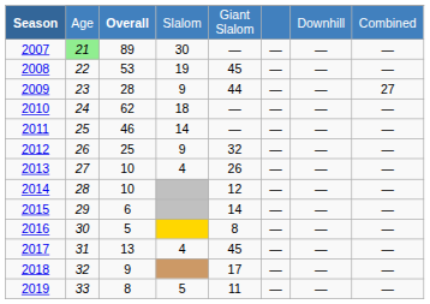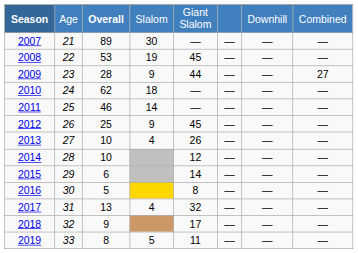 <table class="wikitable"  style="font-size:95%; text-align:center; border:gray solid 1px; width:40%;">
 <tr style="background:#369; color:white;">
 <td rowspan="2" style="width:6%;"><strong>Season</strong></td>
 </tr>
 <tr style="background:#4180be; color:white;">
 <td style="width:3%;">Age</td>
 <td style="width:5%;"><strong>Overall</strong></td>
 <td style="width:5%;">Slalom</td>
 <td style="width:5%;">Giant<br>Slalom</td>
 <td style="width:5%;"></td>
 <td style="width:5%;">Downhill</td>
 <td style="width:5%;">Combined</td>
 </tr>
 <tr>
 <td><a href='#'>2007</a></td>
-<td style="background: lightgreen;"><em>21</em></td>
+<td><em>21</em></td>
 <td>89</td>
 <td>30</td>
 <td>—</td>
 <td>—</td>
 <td>—</td>
 <td>—</td>
 </tr>
 <tr>
 <td><a href='#'>2008</a></td>
 <td><em>22</em></td>
 <td>53</td>
 <td>19</td>
 <td>45</td>
 <td>—</td>
 <td>—</td>
 <td>—</td>
 </tr>
 <tr>
 <td><a href='#'>2009</a></td>
 <td><em>23</em></td>
 <td>28</td>
 <td>9</td>
 <td>44</td>
 <td>—</td>
 <td>—</td>
 <td>27</td>
 </tr>
 <tr>
 <td><a href='#'>2010</a></td>
 <td><em>24</em></td>
 <td>62</td>
 <td>18</td>
 <td>—</td>
 <td>—</td>
 <td>—</td>
 <td>—</td>
 </tr>
 <tr>
 <td><a href='#'>2011</a></td>
 <td><em>25</em></td>
 <td>46</td>
 <td>14</td>
 <td>—</td>
 <td>—</td>
 <td>—</td>
 <td>—</td>
 </tr>
 <tr>
 <td><a href='#'>2012</a></td>
 <td><em>26</em></td>
 <td>25</td>
 <td>9</td>
-<td>32</td>
+<td>45</td>
 <td>—</td>
 <td>—</td>
 <td>—</td>
 </tr>
 <tr>
 <td><a href='#'>2013</a></td>
 <td><em>27</em></td>
 <td>10</td>
 <td>4</td>
 <td>26</td>
 <td>—</td>
 <td>—</td>
 <td>—</td>
 </tr>
 <tr>
 <td><a href='#'>2014</a></td>
 <td><em>28</em></td>
 <td>10</td>
 <td style="background:silver;"></td>
 <td>12</td>
 <td>—</td>
 <td>—</td>
 <td>—</td>
 </tr>
 <tr>
 <td><a href='#'>2015</a></td>
 <td><em>29</em></td>
 <td>6</td>
 <td style="background:silver;"></td>
 <td>14</td>
 <td>—</td>
 <td>—</td>
 <td>—</td>
 </tr>
 <tr>
 <td><a href='#'>2016</a></td>
 <td><em>30</em></td>
 <td>5</td>
 <td style="background:gold;"></td>
 <td>8</td>
 <td>—</td>
 <td>—</td>
 <td>—</td>
 </tr>
 <tr>
 <td><a href='#'>2017</a></td>
 <td><em>31</em></td>
 <td>13</td>
 <td>4</td>
-<td>45</td>
+<td>32</td>
 <td>—</td>
 <td>—</td>
 <td>—</td>
 </tr>
 <tr>
 <td><a href='#'>2018</a></td>
 <td><em>32</em></td>
 <td>9</td>
 <td style="background:#c96;"></td>
 <td>17</td>
 <td>—</td>
 <td>—</td>
 <td>—</td>
 </tr>
 <tr>
 <td><a href='#'>2019</a></td>
 <td><em>33</em></td>
 <td>8</td>
 <td>5</td>
 <td>11</td>
 <td>—</td>
 <td>—</td>
 <td>—</td>
 </tr>
 </table>
